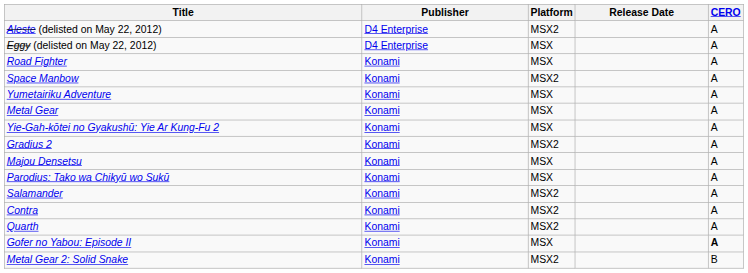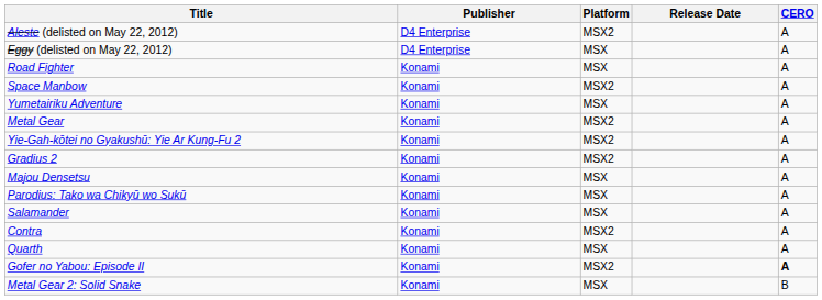 <table class="wikitable sortable" style="width:90%">
 <tr>
 <th width="55%">Title</th>
 <th width="25%">Publisher</th>
 <th>Platform</th>
 <th width="20%">Release Date</th>
 <th width="10%"><a href='#'>CERO</a></th>
 </tr>
 <tr>
 <td><s><em><a href='#'>Aleste</a></em></s> (delisted on May 22, 2012)</td>
 <td><a href='#'>D4 Enterprise</a></td>
 <td>MSX2</td>
 <td></td>
 <td>A</td>
 </tr>
 <tr>
 <td><s><em>Eggy</em></s> (delisted on May 22, 2012)</td>
 <td><a href='#'>D4 Enterprise</a></td>
 <td>MSX</td>
 <td></td>
 <td>A</td>
 </tr>
 <tr>
 <td><em><a href='#'>Road Fighter</a></em></td>
 <td><a href='#'>Konami</a></td>
 <td>MSX</td>
 <td></td>
 <td>A</td>
 </tr>
 <tr>
 <td><em><a href='#'>Space Manbow</a></em></td>
 <td><a href='#'>Konami</a></td>
 <td>MSX2</td>
 <td></td>
 <td>A</td>
 </tr>
 <tr>
 <td><em><a href='#'>Yumetairiku Adventure</a></em></td>
 <td><a href='#'>Konami</a></td>
 <td>MSX</td>
 <td></td>
 <td>A</td>
 </tr>
 <tr>
 <td><em><a href='#'>Metal Gear</a></em></td>
 <td><a href='#'>Konami</a></td>
-<td>MSX</td>
+<td>MSX2</td>
 <td></td>
 <td>A</td>
 </tr>
 <tr>
 <td><em><a href='#'>Yie-Gah-kōtei no Gyakushū: Yie Ar Kung-Fu 2</a></em></td>
 <td><a href='#'>Konami</a></td>
-<td>MSX</td>
+<td>MSX2</td>
 <td></td>
 <td>A</td>
 </tr>
 <tr>
 <td><em><a href='#'>Gradius 2</a></em></td>
 <td><a href='#'>Konami</a></td>
 <td>MSX2</td>
 <td></td>
 <td>A</td>
 </tr>
 <tr>
 <td><em><a href='#'>Majou Densetsu</a></em></td>
 <td><a href='#'>Konami</a></td>
 <td>MSX</td>
 <td></td>
 <td>A</td>
 </tr>
 <tr>
 <td><em><a href='#'>Parodius: Tako wa Chikyū wo Sukū</a></em></td>
 <td><a href='#'>Konami</a></td>
 <td>MSX</td>
 <td></td>
 <td>A</td>
 </tr>
 <tr>
 <td><em><a href='#'>Salamander</a></em></td>
 <td><a href='#'>Konami</a></td>
-<td>MSX2</td>
+<td>MSX</td>
 <td></td>
 <td>A</td>
 </tr>
 <tr>
 <td><em><a href='#'>Contra</a></em></td>
 <td><a href='#'>Konami</a></td>
 <td>MSX2</td>
 <td></td>
 <td>A</td>
 </tr>
 <tr>
 <td><em><a href='#'>Quarth</a></em></td>
 <td><a href='#'>Konami</a></td>
-<td>MSX2</td>
+<td>MSX</td>
 <td></td>
 <td>A</td>
 </tr>
 <tr>
 <td><em><a href='#'>Gofer no Yabou: Episode II</a></em></td>
 <td><a href='#'>Konami</a></td>
-<td>MSX</td>
+<td>MSX2</td>
 <td></td>
 <td><strong>A</strong></td>
 </tr>
 <tr>
 <td><em><a href='#'>Metal Gear 2: Solid Snake</a></em></td>
 <td><a href='#'>Konami</a></td>
-<td>MSX2</td>
+<td>MSX</td>
 <td></td>
 <td>B</td>
 </tr>
 </table>
